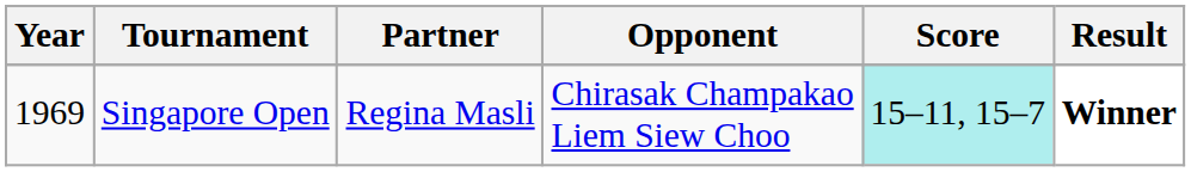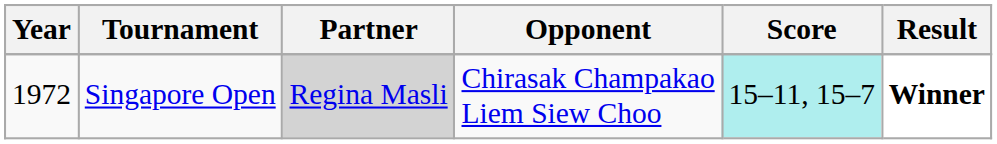 <table class="sortable wikitable" style="font-size: 90%;">
 <tr>
 <th>Year</th>
 <th>Tournament</th>
 <th>Partner</th>
 <th>Opponent</th>
 <th>Score</th>
 <th>Result</th>
 </tr>
 <tr>
 </tr>
 <tr>
-<td align="center">1969</td>
+<td align="center">1972</td>
 <td align="left"><a href='#'>Singapore Open</a></td>
-<td align="left"> <a href='#'>Regina Masli</a></td>
+<td align="left" style="background: lightgrey;"> <a href='#'>Regina Masli</a></td>
 <td align="left"> <a href='#'>Chirasak Champakao</a> <br>  <a href='#'>Liem Siew Choo</a></td>
 <td align="left" style="background: paleturquoise;">15–11, 15–7</td>
 <td style="text-align:left; background:white"> <strong>Winner</strong></td>
 </tr>
 </table>
